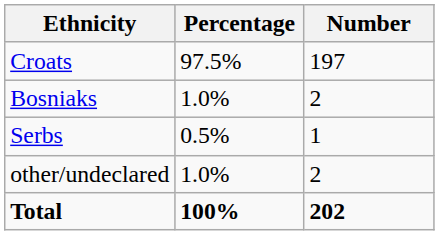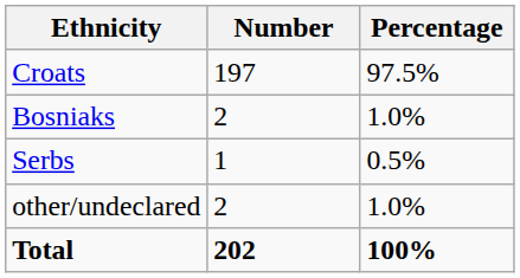 <table class="wikitable">
 <tr>
 <th width="100px">Ethnicity</th>
+<th width="80px">Number</th>
 <th width="80px">Percentage</th>
-<th width="80px">Number</th>
 </tr>
 <tr>
 <td><a href='#'>Croats</a></td>
+<td>197</td>
 <td>97.5%</td>
-<td>197</td>
 </tr>
 <tr>
 <td><a href='#'>Bosniaks</a></td>
+<td>2</td>
 <td>1.0%</td>
-<td>2</td>
 </tr>
 <tr>
 <td><a href='#'>Serbs</a></td>
+<td>1</td>
 <td>0.5%</td>
-<td>1</td>
 </tr>
 <tr>
 <td>other/undeclared</td>
+<td>2</td>
 <td>1.0%</td>
-<td>2</td>
 </tr>
 <tr>
 <td><strong>Total</strong></td>
+<td><strong>202</strong></td>
 <td><strong>100%</strong></td>
-<td><strong>202</strong></td>
 </tr>
 </table>
